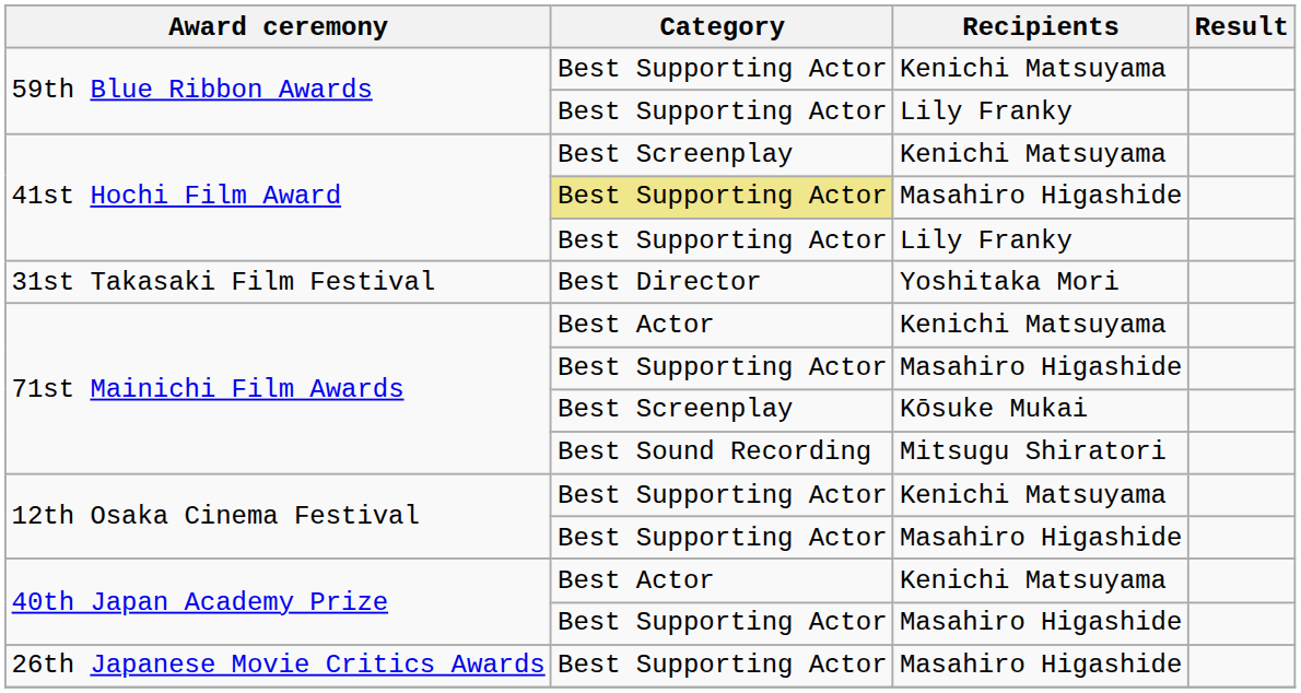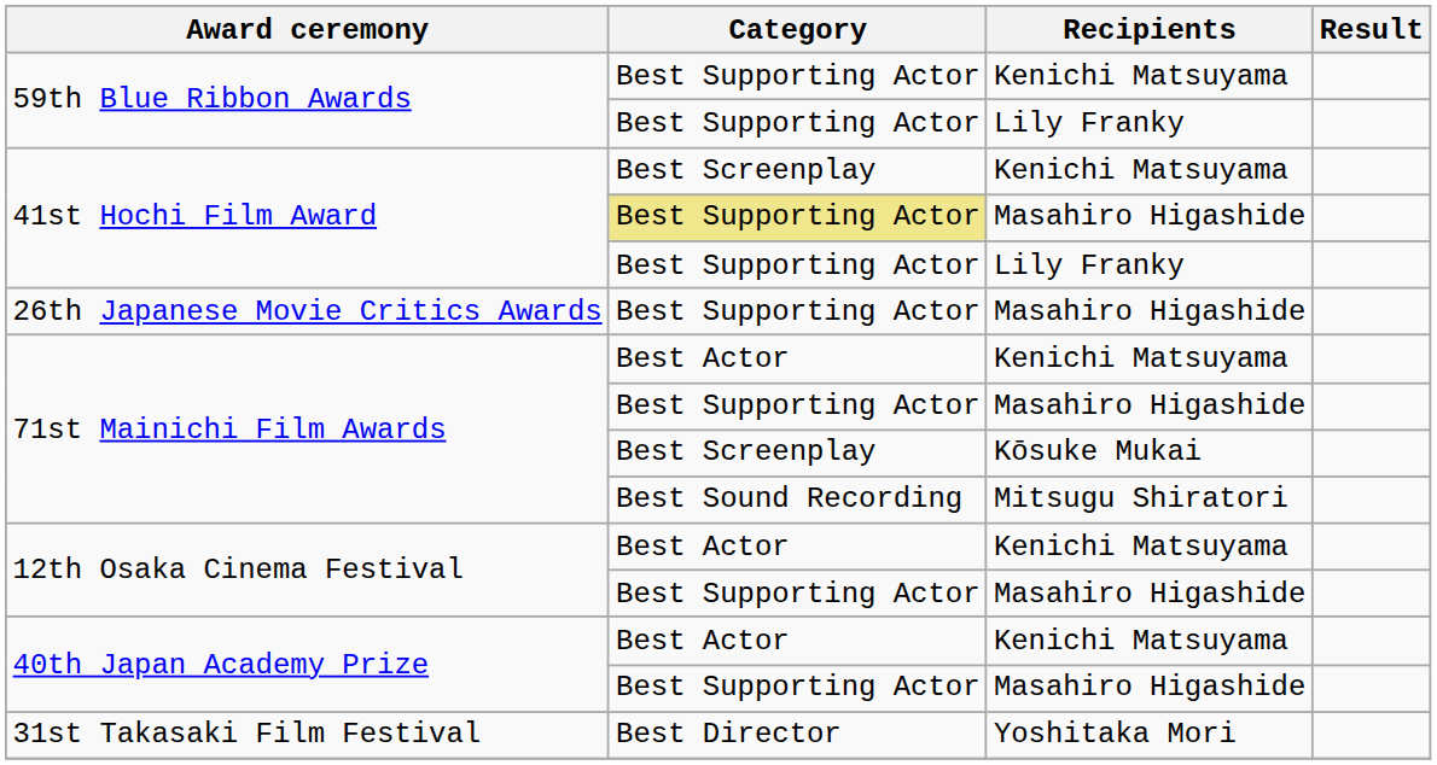 <table class="wikitable sortable">
 <tr>
 <th>Award ceremony</th>
 <th>Category</th>
 <th>Recipients</th>
 <th>Result</th>
 </tr>
 <tr>
 <td rowspan="2">59th <a href='#'>Blue Ribbon Awards</a></td>
 <td>Best Supporting Actor</td>
 <td>Kenichi Matsuyama</td>
 <td></td>
 </tr>
 <tr>
 <td>Best Supporting Actor</td>
 <td>Lily Franky</td>
 <td></td>
 </tr>
 <tr>
 <td rowspan="3">41st <a href='#'>Hochi Film Award</a></td>
 <td>Best Screenplay</td>
 <td>Kenichi Matsuyama</td>
 <td></td>
 </tr>
 <tr>
 <td style="background: khaki;">Best Supporting Actor</td>
 <td>Masahiro Higashide</td>
 <td></td>
 </tr>
 <tr>
 <td>Best Supporting Actor</td>
 <td>Lily Franky</td>
 <td></td>
 </tr>
 <tr>
-<td>31st Takasaki Film Festival</td>
-<td>Best Director</td>
-<td>Yoshitaka Mori</td>
+<td>26th <a href='#'>Japanese Movie Critics Awards</a></td>
+<td>Best Supporting Actor</td>
+<td>Masahiro Higashide</td>
 <td></td>
 </tr>
 <tr>
 <td rowspan="4">71st <a href='#'>Mainichi Film Awards</a></td>
 <td>Best Actor</td>
 <td>Kenichi Matsuyama</td>
 <td></td>
 </tr>
 <tr>
 <td>Best Supporting Actor</td>
 <td>Masahiro Higashide</td>
 <td></td>
 </tr>
 <tr>
 <td>Best Screenplay</td>
 <td>Kōsuke Mukai</td>
 <td></td>
 </tr>
 <tr>
 <td>Best Sound Recording</td>
 <td>Mitsugu Shiratori</td>
 <td></td>
 </tr>
 <tr>
 <td rowspan="2">12th Osaka Cinema Festival</td>
-<td>Best Supporting Actor</td>
+<td>Best Actor</td>
 <td>Kenichi Matsuyama</td>
 <td></td>
 </tr>
 <tr>
 <td>Best Supporting Actor</td>
 <td>Masahiro Higashide</td>
 <td></td>
 </tr>
 <tr>
 <td rowspan="2"><a href='#'>40th Japan Academy Prize</a></td>
 <td>Best Actor</td>
 <td>Kenichi Matsuyama</td>
 <td></td>
 </tr>
 <tr>
 <td>Best Supporting Actor</td>
 <td>Masahiro Higashide</td>
 <td></td>
 </tr>
 <tr>
-<td>26th <a href='#'>Japanese Movie Critics Awards</a></td>
-<td>Best Supporting Actor</td>
-<td>Masahiro Higashide</td>
+<td>31st Takasaki Film Festival</td>
+<td>Best Director</td>
+<td>Yoshitaka Mori</td>
 <td></td>
 </tr>
 <tr>
 </tr>
 </table>
